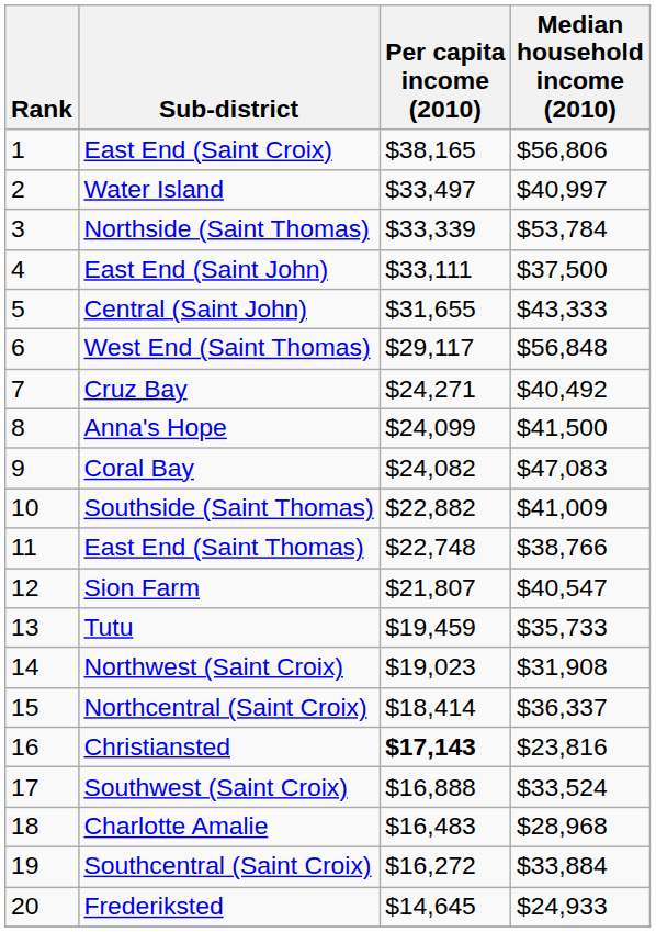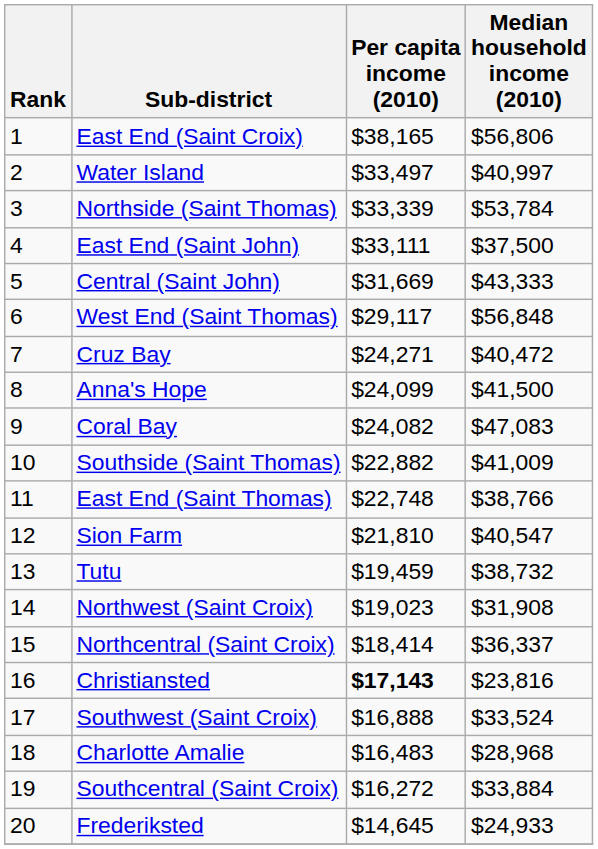 <table class="wikitable sortable">
 <tr valign=bottom>
 <th>Rank</th>
 <th>Sub-district</th>
 <th>Per capita<br>income<br>(2010)</th>
 <th>Median<br>household<br>income<br> (2010)</th>
 </tr>
 <tr>
 <td>1</td>
 <td><a href='#'>East End (Saint Croix)</a></td>
 <td>$38,165</td>
 <td>$56,806</td>
 </tr>
 <tr>
 <td>2</td>
 <td><a href='#'>Water Island</a></td>
 <td>$33,497</td>
 <td>$40,997</td>
 </tr>
 <tr>
 <td>3</td>
 <td><a href='#'>Northside (Saint Thomas)</a></td>
 <td>$33,339</td>
 <td>$53,784</td>
 </tr>
 <tr>
 <td>4</td>
 <td><a href='#'>East End (Saint John)</a></td>
 <td>$33,111</td>
 <td>$37,500</td>
 </tr>
 <tr>
 <td>5</td>
 <td><a href='#'>Central (Saint John)</a></td>
-<td>$31,655</td>
+<td>$31,669</td>
 <td>$43,333</td>
 </tr>
 <tr>
 <td>6</td>
 <td><a href='#'>West End (Saint Thomas)</a></td>
 <td>$29,117</td>
 <td>$56,848</td>
 </tr>
 <tr>
 <td>7</td>
 <td><a href='#'>Cruz Bay</a></td>
 <td>$24,271</td>
-<td>$40,492</td>
+<td>$40,472</td>
 </tr>
 <tr>
 <td>8</td>
 <td><a href='#'>Anna's Hope</a></td>
 <td>$24,099</td>
 <td>$41,500</td>
 </tr>
 <tr>
 <td>9</td>
 <td><a href='#'>Coral Bay</a></td>
 <td>$24,082</td>
 <td>$47,083</td>
 </tr>
 <tr>
 <td>10</td>
 <td><a href='#'>Southside (Saint Thomas)</a></td>
 <td>$22,882</td>
 <td>$41,009</td>
 </tr>
 <tr>
 <td>11</td>
 <td><a href='#'>East End (Saint Thomas)</a></td>
 <td>$22,748</td>
 <td>$38,766</td>
 </tr>
 <tr>
 <td>12</td>
 <td><a href='#'>Sion Farm</a></td>
-<td>$21,807</td>
+<td>$21,810</td>
 <td>$40,547</td>
 </tr>
 <tr>
 <td>13</td>
 <td><a href='#'>Tutu</a></td>
 <td>$19,459</td>
-<td>$35,733</td>
+<td>$38,732</td>
 </tr>
 <tr>
 <td>14</td>
 <td><a href='#'>Northwest (Saint Croix)</a></td>
 <td>$19,023</td>
 <td>$31,908</td>
 </tr>
 <tr>
 <td>15</td>
 <td><a href='#'>Northcentral (Saint Croix)</a></td>
 <td>$18,414</td>
 <td>$36,337</td>
 </tr>
 <tr>
 <td>16</td>
 <td><a href='#'>Christiansted</a></td>
 <td><strong>$17,143</strong></td>
 <td>$23,816</td>
 </tr>
 <tr>
 <td>17</td>
 <td><a href='#'>Southwest (Saint Croix)</a></td>
 <td>$16,888</td>
 <td>$33,524</td>
 </tr>
 <tr>
 <td>18</td>
 <td><a href='#'>Charlotte Amalie</a></td>
 <td>$16,483</td>
 <td>$28,968</td>
 </tr>
 <tr>
 <td>19</td>
 <td><a href='#'>Southcentral (Saint Croix)</a></td>
 <td>$16,272</td>
 <td>$33,884</td>
 </tr>
 <tr>
 <td>20</td>
 <td><a href='#'>Frederiksted</a></td>
 <td>$14,645</td>
 <td>$24,933</td>
 </tr>
 <tr>
 </tr>
 </table>
